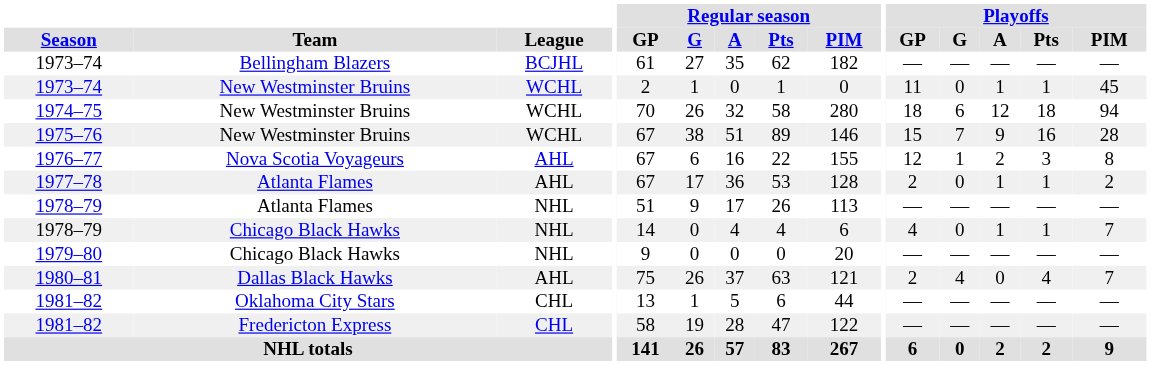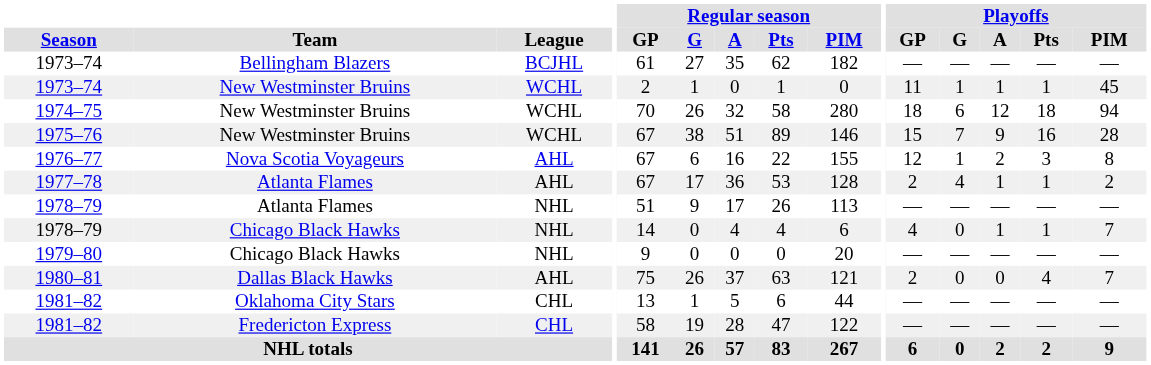 <table border="0" cellpadding="1" cellspacing="0" style="text-align:center; width:60em">
 <tr bgcolor="#e0e0e0">
 <th colspan="3" bgcolor="#ffffff"></th>
 <th rowspan="99" bgcolor="#ffffff"></th>
 <th colspan="5"><a href='#'>Regular season</a></th>
 <th rowspan="99" bgcolor="#ffffff"></th>
 <th colspan="5"><a href='#'>Playoffs</a></th>
 </tr>
 <tr bgcolor="#e0e0e0">
 <th><a href='#'>Season</a></th>
 <th>Team</th>
 <th>League</th>
 <th>GP</th>
 <th><a href='#'>G</a></th>
 <th><a href='#'>A</a></th>
 <th><a href='#'>Pts</a></th>
 <th><a href='#'>PIM</a></th>
 <th>GP</th>
 <th>G</th>
 <th>A</th>
 <th>Pts</th>
 <th>PIM</th>
 </tr>
 <tr>
 <td>1973–74</td>
 <td><a href='#'>Bellingham Blazers</a></td>
 <td><a href='#'>BCJHL</a></td>
 <td>61</td>
 <td>27</td>
 <td>35</td>
 <td>62</td>
 <td>182</td>
 <td>—</td>
 <td>—</td>
 <td>—</td>
 <td>—</td>
 <td>—</td>
 </tr>
 <tr bgcolor="#f0f0f0">
 <td><a href='#'>1973–74</a></td>
 <td><a href='#'>New Westminster Bruins</a></td>
 <td><a href='#'>WCHL</a></td>
 <td>2</td>
 <td>1</td>
 <td>0</td>
 <td>1</td>
 <td>0</td>
 <td>11</td>
-<td>0</td>
+<td>1</td>
 <td>1</td>
 <td>1</td>
 <td>45</td>
 </tr>
 <tr>
 <td><a href='#'>1974–75</a></td>
 <td>New Westminster Bruins</td>
 <td>WCHL</td>
 <td>70</td>
 <td>26</td>
 <td>32</td>
 <td>58</td>
 <td>280</td>
 <td>18</td>
 <td>6</td>
 <td>12</td>
 <td>18</td>
 <td>94</td>
 </tr>
 <tr bgcolor="#f0f0f0">
 <td><a href='#'>1975–76</a></td>
 <td>New Westminster Bruins</td>
 <td>WCHL</td>
 <td>67</td>
 <td>38</td>
 <td>51</td>
 <td>89</td>
 <td>146</td>
 <td>15</td>
 <td>7</td>
 <td>9</td>
 <td>16</td>
 <td>28</td>
 </tr>
 <tr>
 <td><a href='#'>1976–77</a></td>
 <td><a href='#'>Nova Scotia Voyageurs</a></td>
 <td><a href='#'>AHL</a></td>
 <td>67</td>
 <td>6</td>
 <td>16</td>
 <td>22</td>
 <td>155</td>
 <td>12</td>
 <td>1</td>
 <td>2</td>
 <td>3</td>
 <td>8</td>
 </tr>
 <tr bgcolor="#f0f0f0">
 <td><a href='#'>1977–78</a></td>
 <td><a href='#'>Atlanta Flames</a></td>
 <td>AHL</td>
 <td>67</td>
 <td>17</td>
 <td>36</td>
 <td>53</td>
 <td>128</td>
 <td>2</td>
-<td>0</td>
+<td>4</td>
 <td>1</td>
 <td>1</td>
 <td>2</td>
 </tr>
 <tr>
 <td><a href='#'>1978–79</a></td>
 <td>Atlanta Flames</td>
 <td>NHL</td>
 <td>51</td>
 <td>9</td>
 <td>17</td>
 <td>26</td>
 <td>113</td>
 <td>—</td>
 <td>—</td>
 <td>—</td>
 <td>—</td>
 <td>—</td>
 </tr>
 <tr bgcolor="#f0f0f0">
 <td>1978–79</td>
 <td><a href='#'>Chicago Black Hawks</a></td>
 <td>NHL</td>
 <td>14</td>
 <td>0</td>
 <td>4</td>
 <td>4</td>
 <td>6</td>
 <td>4</td>
 <td>0</td>
 <td>1</td>
 <td>1</td>
 <td>7</td>
 </tr>
 <tr>
 <td><a href='#'>1979–80</a></td>
 <td>Chicago Black Hawks</td>
 <td>NHL</td>
 <td>9</td>
 <td>0</td>
 <td>0</td>
 <td>0</td>
 <td>20</td>
 <td>—</td>
 <td>—</td>
 <td>—</td>
 <td>—</td>
 <td>—</td>
 </tr>
 <tr bgcolor="#f0f0f0">
 <td><a href='#'>1980–81</a></td>
 <td><a href='#'>Dallas Black Hawks</a></td>
 <td>AHL</td>
 <td>75</td>
 <td>26</td>
 <td>37</td>
 <td>63</td>
 <td>121</td>
 <td>2</td>
-<td>4</td>
+<td>0</td>
 <td>0</td>
 <td>4</td>
 <td>7</td>
 </tr>
 <tr>
 <td><a href='#'>1981–82</a></td>
 <td><a href='#'>Oklahoma City Stars</a></td>
 <td>CHL</td>
 <td>13</td>
 <td>1</td>
 <td>5</td>
 <td>6</td>
 <td>44</td>
 <td>—</td>
 <td>—</td>
 <td>—</td>
 <td>—</td>
 <td>—</td>
 </tr>
 <tr bgcolor="#f0f0f0">
 <td><a href='#'>1981–82</a></td>
 <td><a href='#'>Fredericton Express</a></td>
 <td><a href='#'>CHL</a></td>
 <td>58</td>
 <td>19</td>
 <td>28</td>
 <td>47</td>
 <td>122</td>
 <td>—</td>
 <td>—</td>
 <td>—</td>
 <td>—</td>
 <td>—</td>
 </tr>
 <tr>
 </tr>
 <tr bgcolor="#e0e0e0">
 <th colspan="3">NHL totals</th>
 <th>141</th>
 <th>26</th>
 <th>57</th>
 <th>83</th>
 <th>267</th>
 <th>6</th>
 <th>0</th>
 <th>2</th>
 <th>2</th>
 <th>9</th>
 </tr>
 </table>
